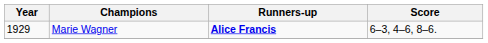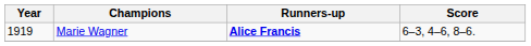 <table class="wikitable" style="font-size:98%;">
 <tr>
 <th style="width:60px;">Year</th>
 <th style="width:230px;">Champions</th>
 <th style="width:230px;">Runners-up</th>
 <th style="width:165px;">Score</th>
 </tr>
 <tr>
-<td>1929</td>
+<td>1919</td>
 <td> <a href='#'>Marie Wagner</a></td>
 <td><strong> <a href='#'>Alice Francis</a></strong></td>
 <td>6–3, 4–6, 8–6.</td>
 </tr>
 <tr>
 </tr>
 </table>
